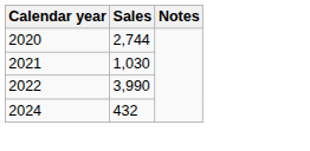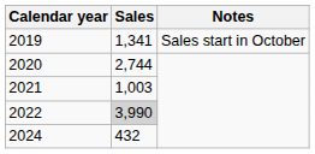 <table class="wikitable">
 <tr>
 <th>Calendar year</th>
 <th>Sales</th>
 <th>Notes</th>
 </tr>
 <tr>
+<td>2019</td>
+<td>1,341</td>
+<td>Sales start in October</td>
+</tr>
+<tr>
 <td>2020</td>
 <td>2,744</td>
 </tr>
 <tr>
 <td>2021</td>
-<td>1,030</td>
+<td>1,003</td>
 </tr>
 <tr>
 <td>2022</td>
-<td>3,990</td>
+<td style="background: lightgrey;">3,990</td>
 </tr>
 <tr>
 <td>2024</td>
 <td>432</td>
 </tr>
 </table>
